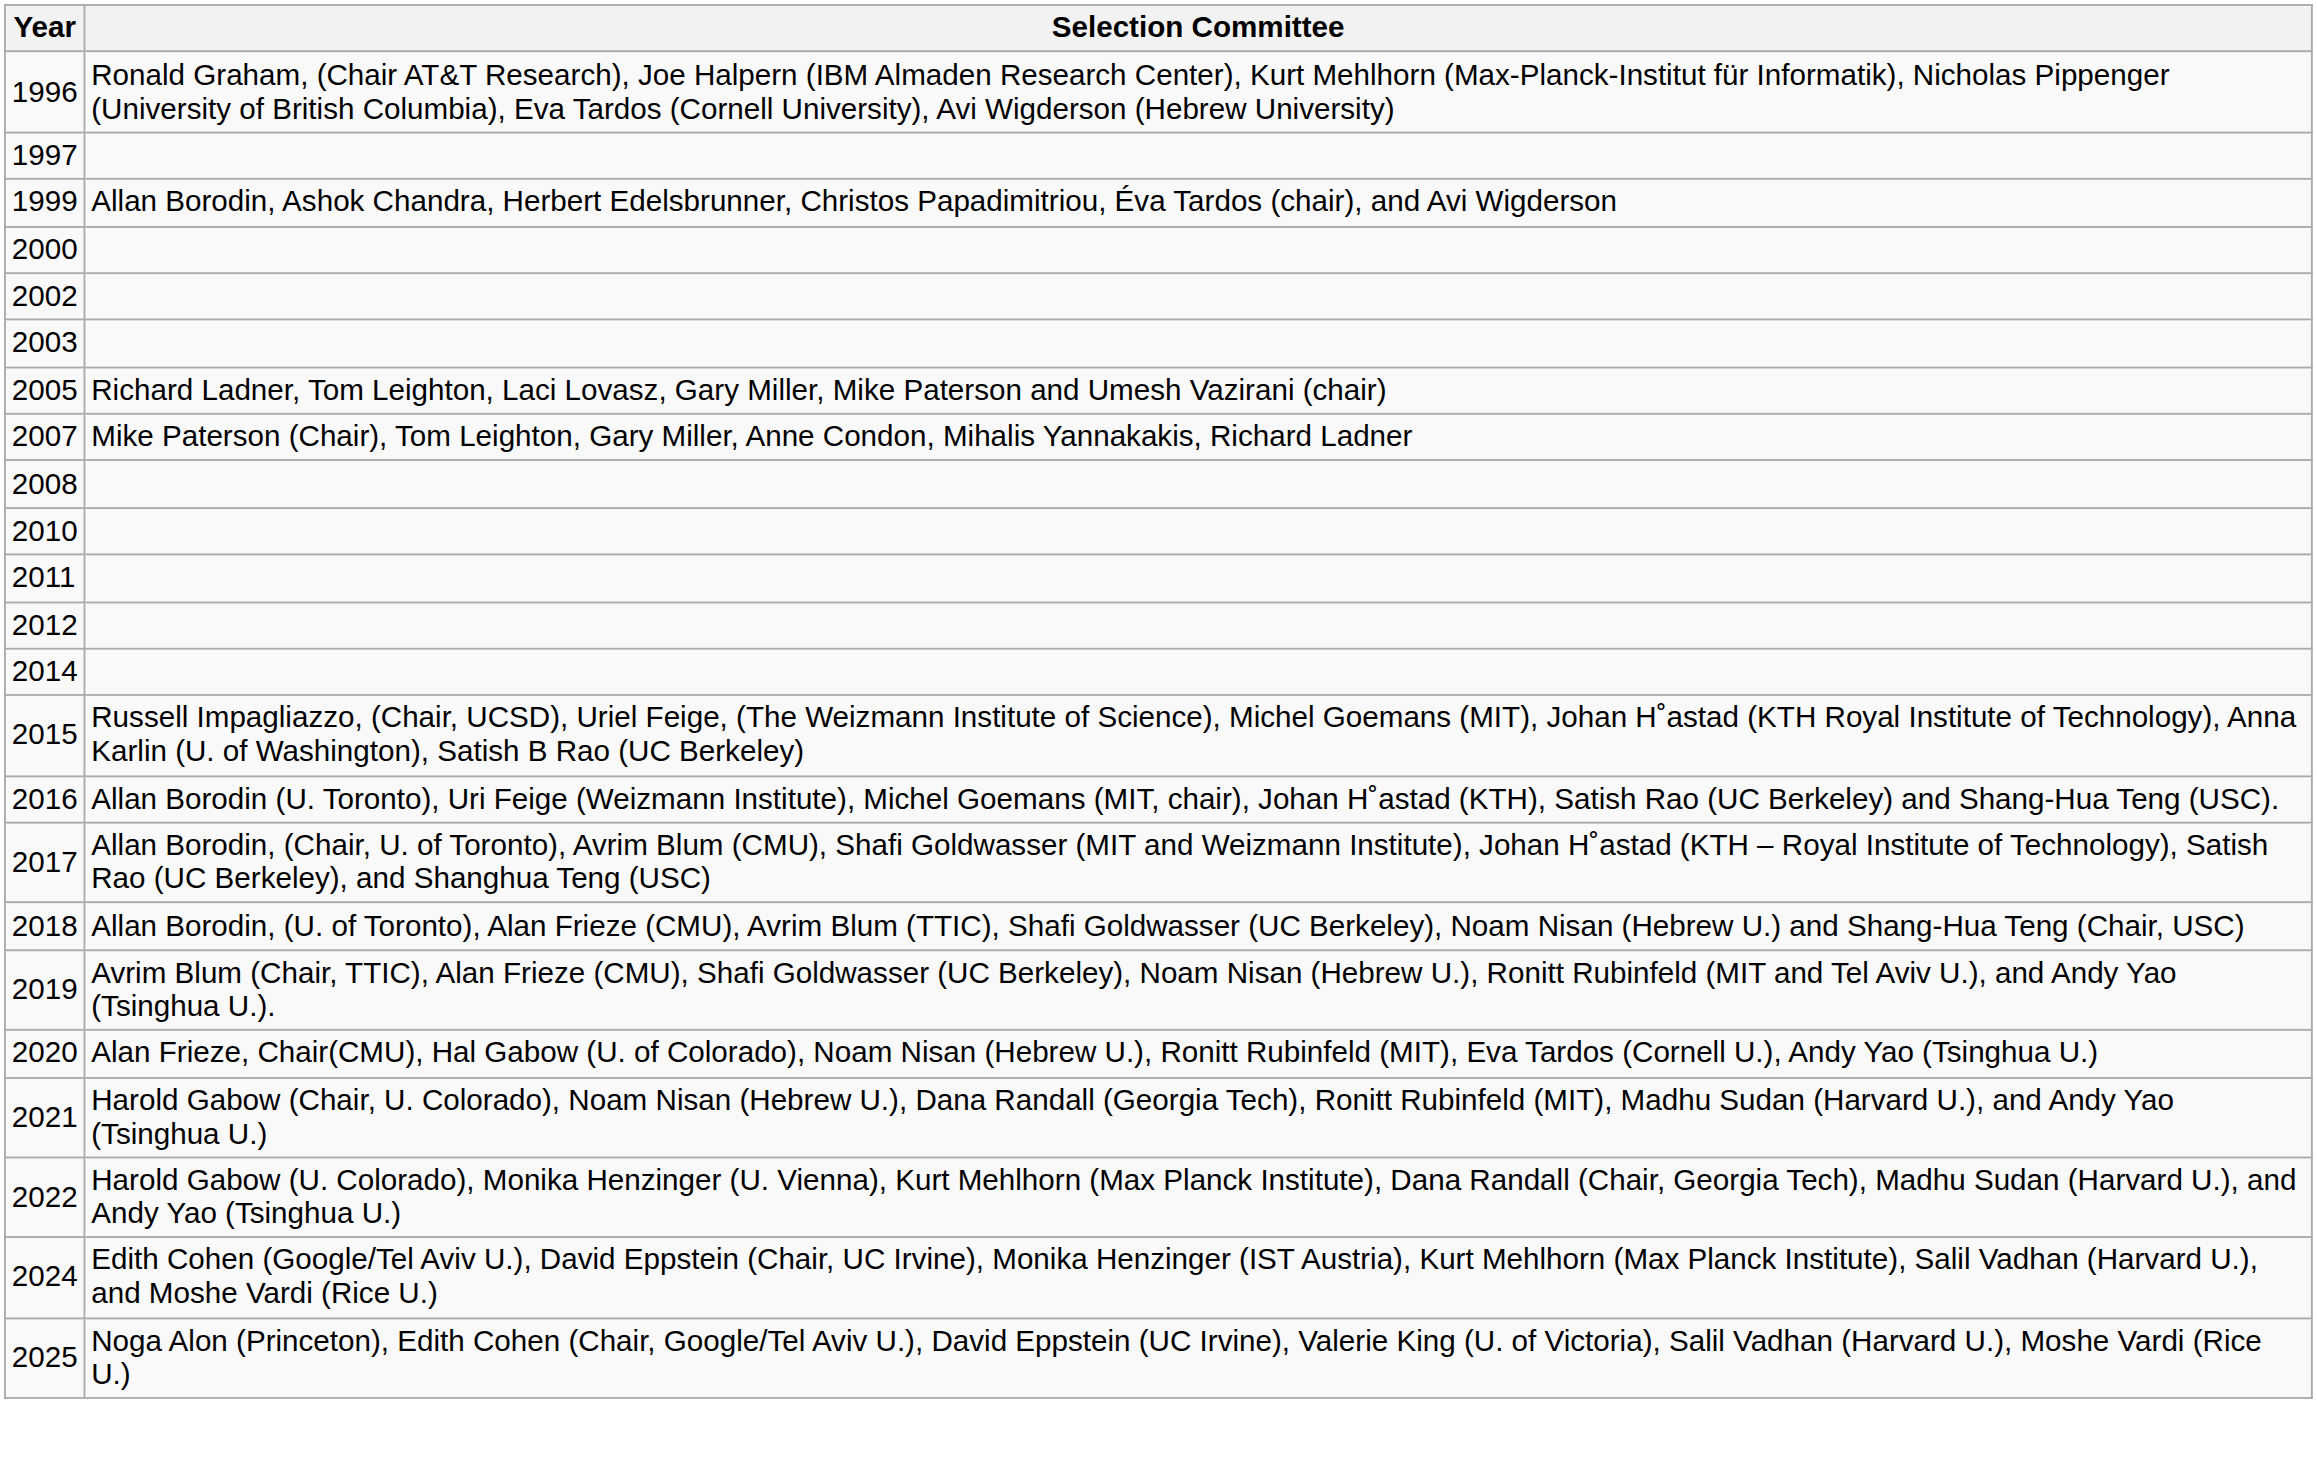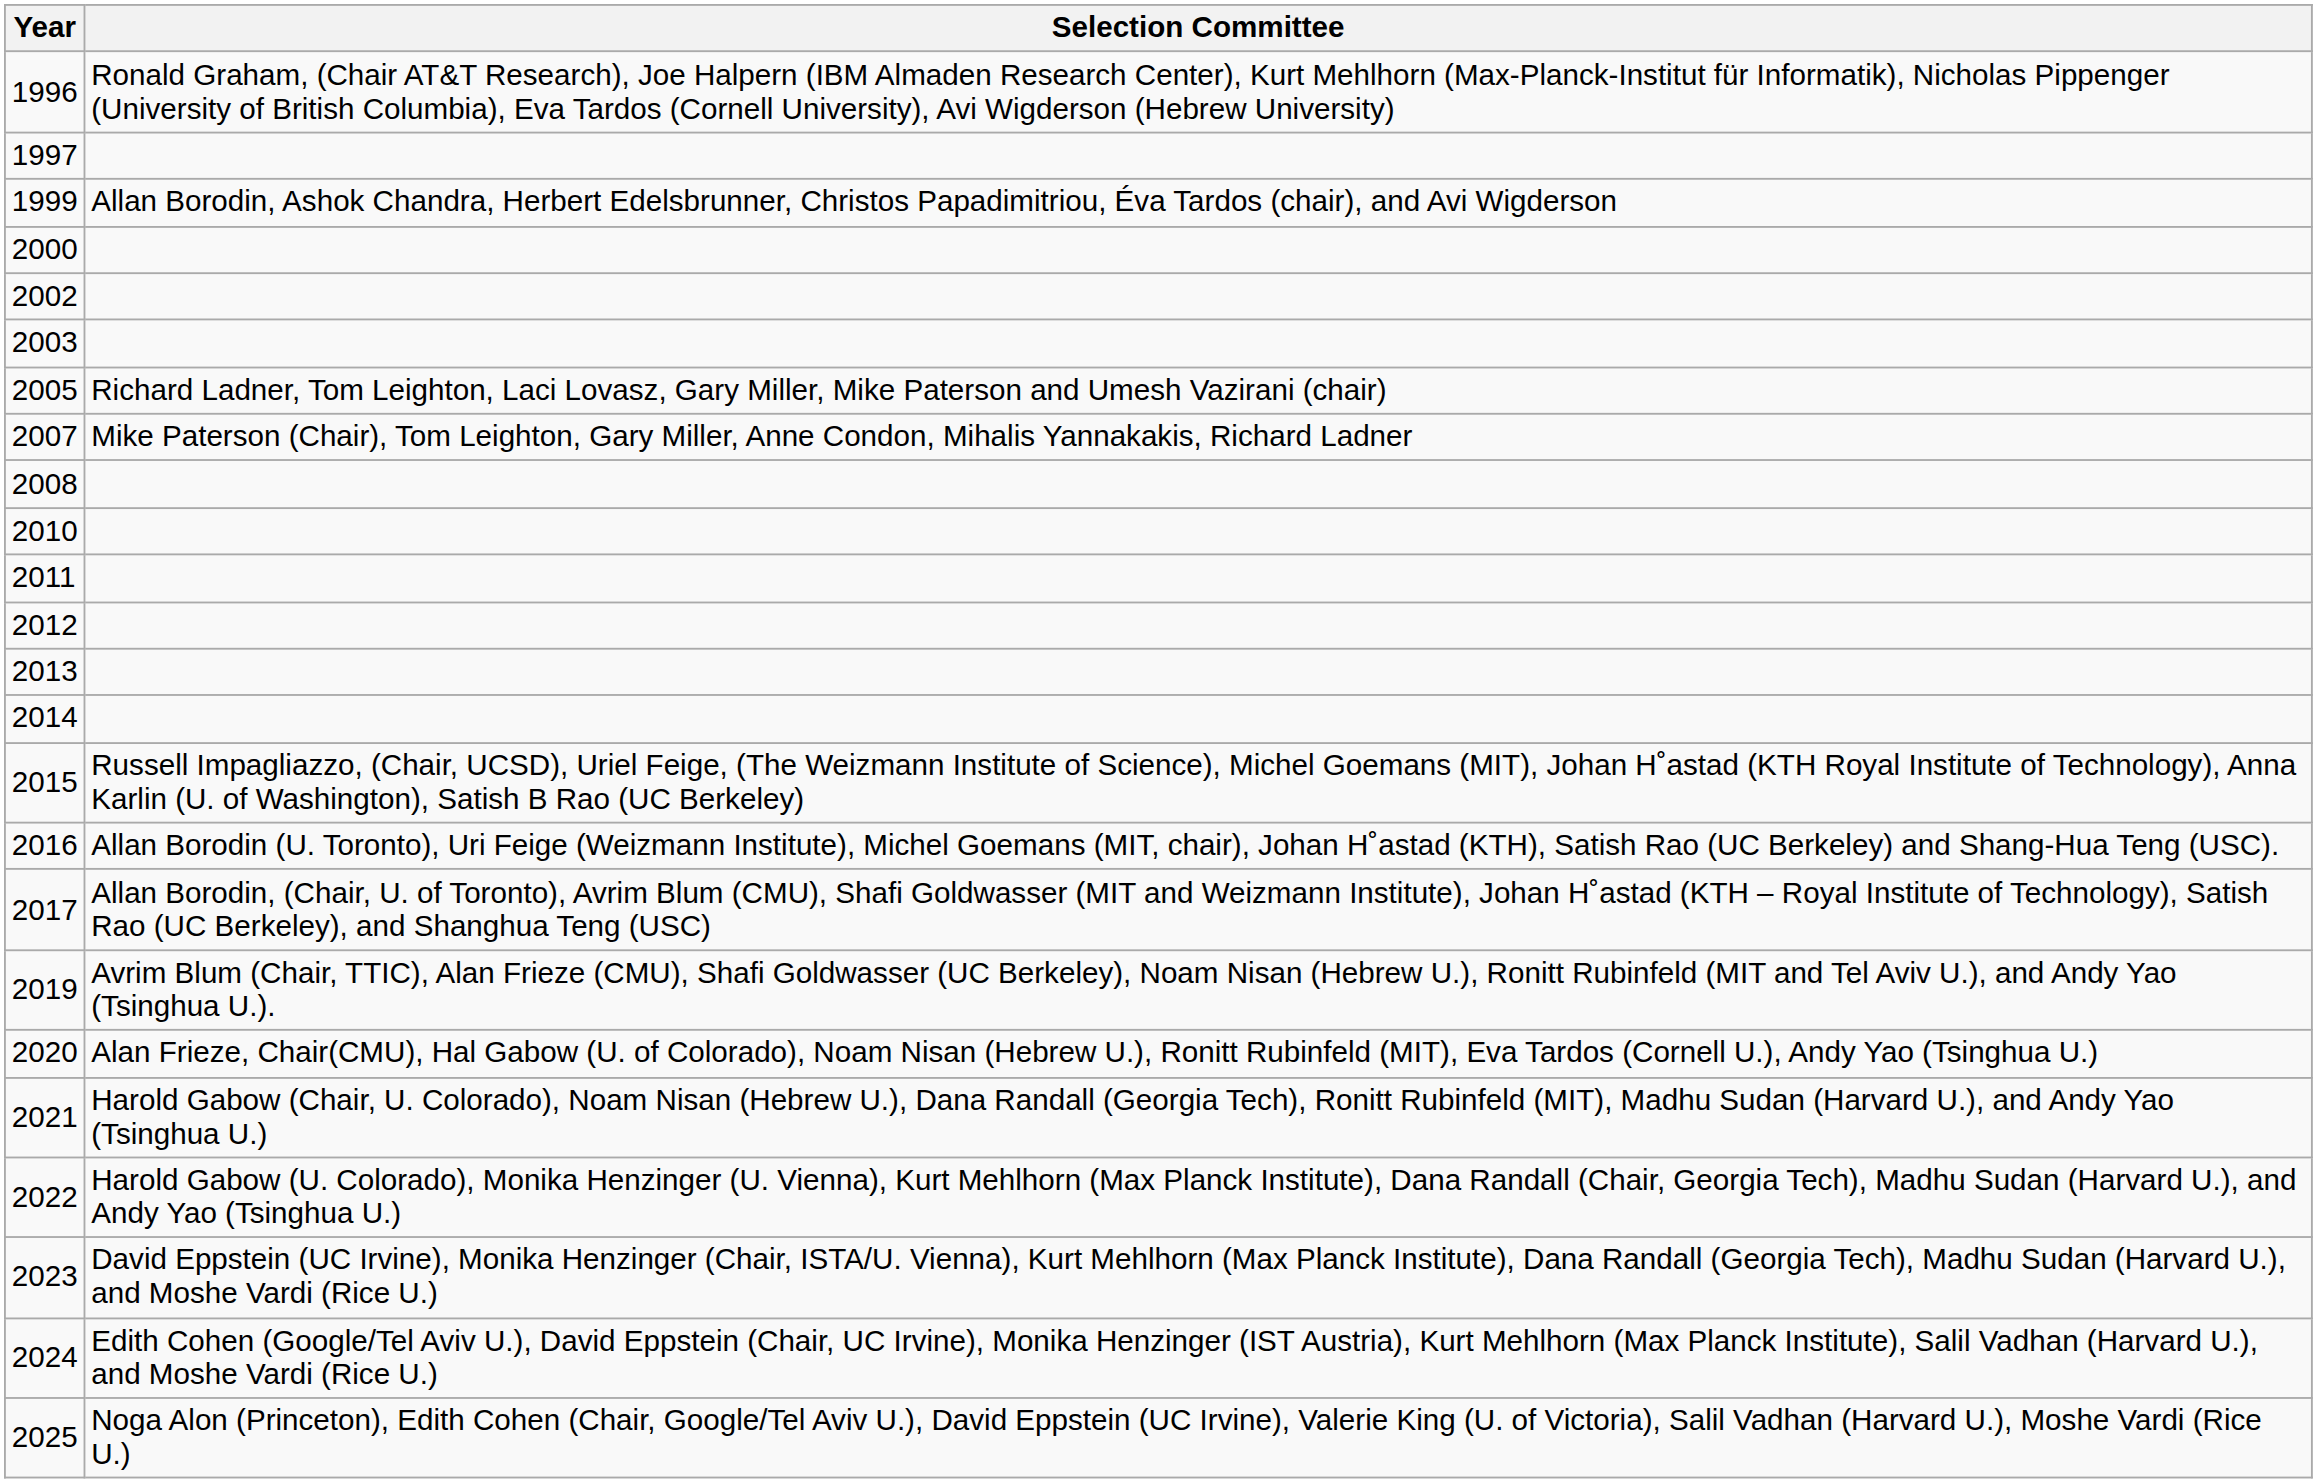 <table class="wikitable" width="auto">
 <tr>
 <th>Year</th>
 <th>Selection Committee</th>
 </tr>
 <tr>
 <td>1996</td>
 <td>Ronald Graham, (Chair AT&T Research), Joe Halpern (IBM Almaden Research Center), Kurt Mehlhorn (Max-Planck-Institut für Informatik), Nicholas Pippenger (University of British Columbia), Eva Tardos (Cornell University), Avi Wigderson (Hebrew University)</td>
 </tr>
 <tr>
 <td>1997</td>
 <td></td>
 </tr>
 <tr>
 <td>1999</td>
 <td>Allan Borodin, Ashok Chandra, Herbert Edelsbrunner, Christos Papadimitriou, Éva Tardos (chair), and Avi Wigderson</td>
 </tr>
 <tr>
 <td>2000</td>
 <td></td>
 </tr>
 <tr>
 <td>2002</td>
 <td></td>
 </tr>
 <tr>
 <td>2003</td>
 <td></td>
 </tr>
 <tr>
 <td>2005</td>
 <td>Richard Ladner, Tom Leighton, Laci Lovasz, Gary Miller, Mike Paterson and Umesh Vazirani (chair)</td>
 </tr>
 <tr>
 <td>2007</td>
 <td>Mike Paterson (Chair), Tom Leighton, Gary Miller, Anne Condon, Mihalis Yannakakis, Richard Ladner</td>
 </tr>
 <tr>
 <td>2008</td>
 <td></td>
 </tr>
 <tr>
 <td>2010</td>
 <td></td>
 </tr>
 <tr>
 <td>2011</td>
 <td></td>
 </tr>
 <tr>
 <td>2012</td>
 <td></td>
 </tr>
 <tr>
+<td>2013</td>
+<td></td>
+</tr>
+<tr>
 <td>2014</td>
 <td></td>
 </tr>
 <tr>
 <td>2015</td>
 <td>Russell Impagliazzo, (Chair, UCSD), Uriel Feige, (The Weizmann Institute of Science), Michel Goemans (MIT), Johan H˚astad (KTH Royal Institute of Technology), Anna Karlin (U. of Washington), Satish B Rao (UC Berkeley)</td>
 </tr>
 <tr>
 <td>2016</td>
 <td>Allan Borodin (U. Toronto), Uri Feige (Weizmann Institute), Michel Goemans (MIT, chair), Johan H˚astad (KTH), Satish Rao (UC Berkeley) and Shang-Hua Teng (USC).</td>
 </tr>
 <tr>
 <td>2017</td>
 <td>Allan Borodin, (Chair, U. of Toronto), Avrim Blum (CMU), Shafi Goldwasser (MIT and Weizmann Institute), Johan H˚astad (KTH – Royal Institute of Technology), Satish Rao (UC Berkeley), and Shanghua Teng (USC)</td>
-</tr>
-<tr>
-<td>2018</td>
-<td>Allan Borodin, (U. of Toronto), Alan Frieze (CMU), Avrim Blum (TTIC), Shafi Goldwasser (UC Berkeley), Noam Nisan (Hebrew U.) and Shang-Hua Teng (Chair, USC)</td>
 </tr>
 <tr>
 <td>2019</td>
 <td>Avrim Blum (Chair, TTIC), Alan Frieze (CMU), Shafi Goldwasser (UC Berkeley), Noam Nisan (Hebrew U.), Ronitt Rubinfeld (MIT and Tel Aviv U.), and Andy Yao (Tsinghua U.).</td>
 </tr>
 <tr>
 <td>2020</td>
 <td>Alan Frieze, Chair(CMU), Hal Gabow (U. of Colorado), Noam Nisan (Hebrew U.), Ronitt Rubinfeld (MIT), Eva Tardos (Cornell U.), Andy Yao (Tsinghua U.)</td>
 </tr>
 <tr>
 <td>2021</td>
 <td>Harold Gabow (Chair, U. Colorado), Noam Nisan (Hebrew U.), Dana Randall (Georgia Tech), Ronitt Rubinfeld (MIT), Madhu Sudan (Harvard U.), and Andy Yao (Tsinghua U.)</td>
 </tr>
 <tr>
 <td>2022</td>
 <td>Harold Gabow (U. Colorado), Monika Henzinger (U. Vienna), Kurt Mehlhorn (Max Planck Institute), Dana Randall (Chair, Georgia Tech), Madhu Sudan (Harvard U.), and Andy Yao (Tsinghua U.)</td>
 </tr>
 <tr>
+<td>2023</td>
+<td>David Eppstein (UC Irvine), Monika Henzinger (Chair, ISTA/U. Vienna), Kurt Mehlhorn (Max Planck Institute), Dana Randall (Georgia Tech), Madhu Sudan (Harvard U.), and Moshe Vardi (Rice U.)</td>
+</tr>
+<tr>
 <td>2024</td>
 <td>Edith Cohen (Google/Tel Aviv U.), David Eppstein (Chair, UC Irvine), Monika Henzinger (IST Austria), Kurt Mehlhorn (Max Planck Institute), Salil Vadhan (Harvard U.), and Moshe Vardi (Rice U.)</td>
 </tr>
 <tr>
 <td>2025</td>
 <td>Noga Alon (Princeton), Edith Cohen (Chair, Google/Tel Aviv U.), David Eppstein (UC Irvine), Valerie King (U. of Victoria), Salil Vadhan (Harvard U.), Moshe Vardi (Rice U.)</td>
 </tr>
 </table>
